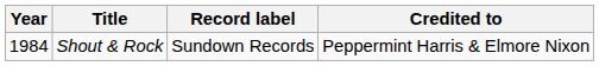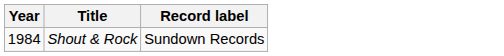 <table class="wikitable sortable" border="1">
 <tr>
 <th>Year</th>
 <th>Title</th>
 <th>Record label</th>
-<th>Credited to</th>
 </tr>
 <tr>
 <td>1984</td>
 <td><em>Shout & Rock</em></td>
 <td>Sundown Records</td>
-<td>Peppermint Harris & Elmore Nixon</td>
 </tr>
 </table>
